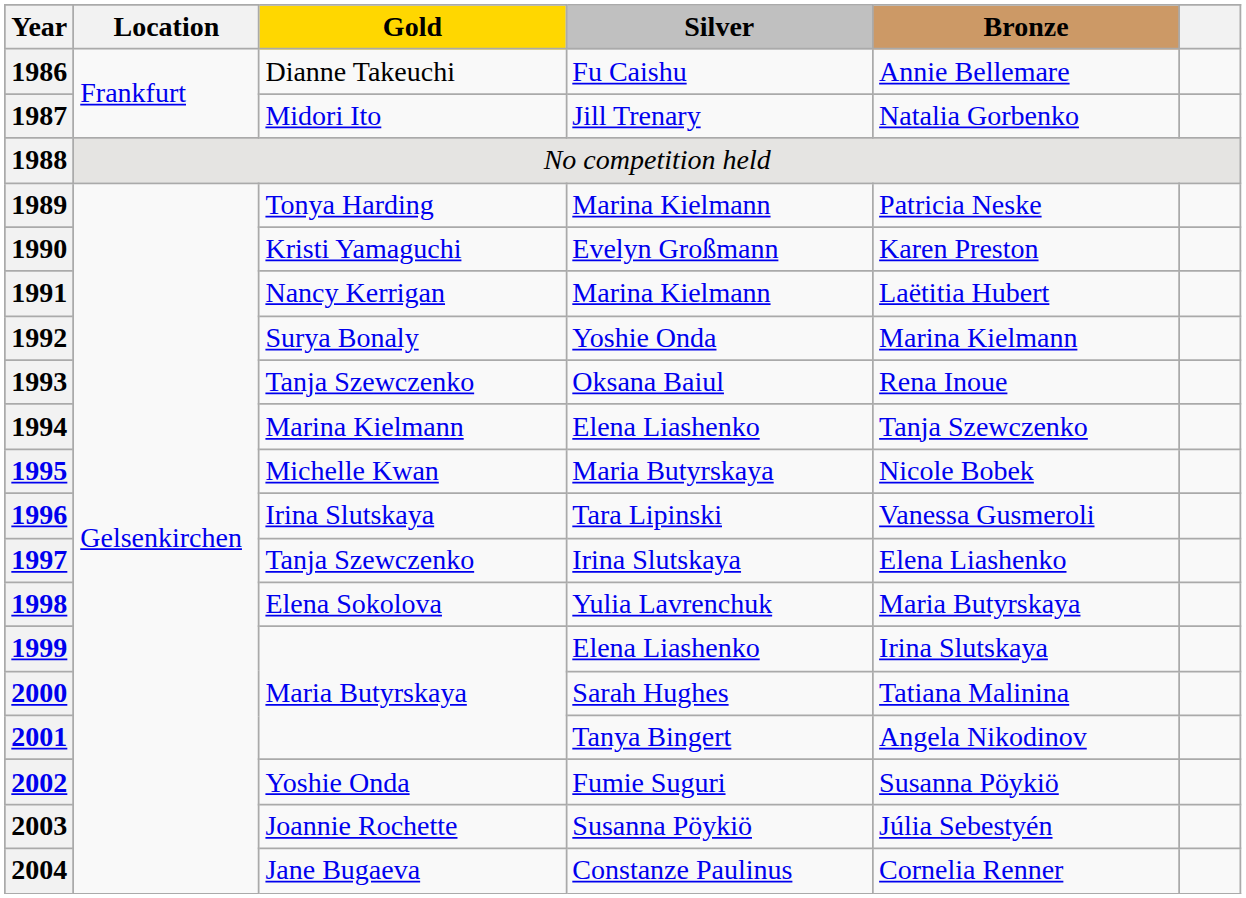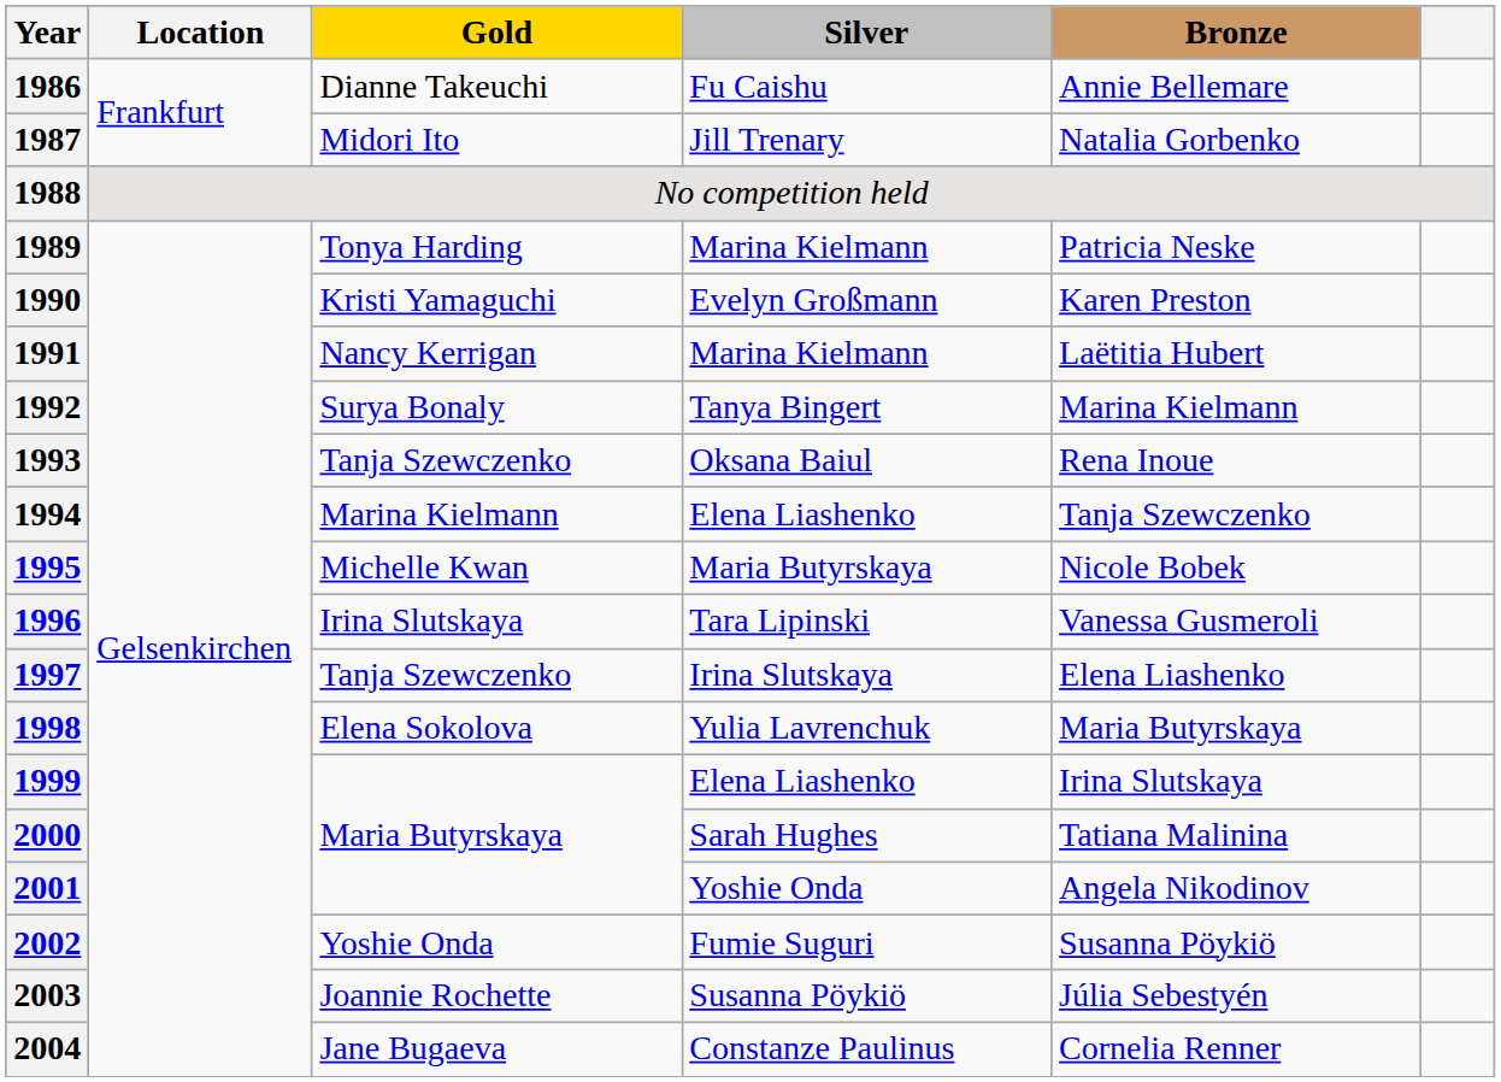 <table class="wikitable unsortable" style="text-align:left; width:80%">
 <tr>
 <th scope="col" style="text-align:center; width:5%">Year</th>
 <th scope="col" style="text-align:center; width:15%">Location</th>
 <th scope="col" style="text-align:center; width:25%; background:gold">Gold</th>
 <th scope="col" style="text-align:center; width:25%; background:silver">Silver</th>
 <th scope="col" style="text-align:center; width:25%; background:#c96">Bronze</th>
 <th scope="col" style="text-align:center; width:5%"></th>
 </tr>
 <tr>
 <th scope="row" style="text-align:left">1986</th>
 <td rowspan="2"><a href='#'>Frankfurt</a></td>
 <td> Dianne Takeuchi</td>
 <td> <a href='#'>Fu Caishu</a></td>
 <td> <a href='#'>Annie Bellemare</a></td>
 <td></td>
 </tr>
 <tr>
 <th scope="row" style="text-align:left">1987</th>
 <td> <a href='#'>Midori Ito</a></td>
 <td> <a href='#'>Jill Trenary</a></td>
 <td> <a href='#'>Natalia Gorbenko</a></td>
 <td></td>
 </tr>
 <tr>
 <th scope="row" style="text-align:left">1988</th>
 <td colspan="5" bgcolor="e5e4e2" align="center"><em>No competition held</em></td>
 </tr>
 <tr>
 <th scope="row" style="text-align:left">1989</th>
 <td rowspan="16"><a href='#'>Gelsenkirchen</a></td>
 <td> <a href='#'>Tonya Harding</a></td>
 <td> <a href='#'>Marina Kielmann</a></td>
 <td> <a href='#'>Patricia Neske</a></td>
 <td></td>
 </tr>
 <tr>
 <th scope="row" style="text-align:left">1990</th>
 <td> <a href='#'>Kristi Yamaguchi</a></td>
 <td> <a href='#'>Evelyn Großmann</a></td>
 <td> <a href='#'>Karen Preston</a></td>
 <td></td>
 </tr>
 <tr>
 <th scope="row" style="text-align:left">1991</th>
 <td> <a href='#'>Nancy Kerrigan</a></td>
 <td> <a href='#'>Marina Kielmann</a></td>
 <td> <a href='#'>Laëtitia Hubert</a></td>
 <td></td>
 </tr>
 <tr>
 <th scope="row" style="text-align:left">1992</th>
 <td> <a href='#'>Surya Bonaly</a></td>
-<td> <a href='#'>Yoshie Onda</a></td>
+<td> <a href='#'>Tanya Bingert</a></td>
 <td> <a href='#'>Marina Kielmann</a></td>
 <td></td>
 </tr>
 <tr>
 <th scope="row" style="text-align:left">1993</th>
 <td> <a href='#'>Tanja Szewczenko</a></td>
 <td> <a href='#'>Oksana Baiul</a></td>
 <td> <a href='#'>Rena Inoue</a></td>
 <td></td>
 </tr>
 <tr>
 <th scope="row" style="text-align:left">1994</th>
 <td> <a href='#'>Marina Kielmann</a></td>
 <td> <a href='#'>Elena Liashenko</a></td>
 <td> <a href='#'>Tanja Szewczenko</a></td>
 <td></td>
 </tr>
 <tr>
 <th scope="row" style="text-align:left"><a href='#'>1995</a></th>
 <td> <a href='#'>Michelle Kwan</a></td>
 <td> <a href='#'>Maria Butyrskaya</a></td>
 <td> <a href='#'>Nicole Bobek</a></td>
 <td></td>
 </tr>
 <tr>
 <th scope="row" style="text-align:left"><a href='#'>1996</a></th>
 <td> <a href='#'>Irina Slutskaya</a></td>
 <td> <a href='#'>Tara Lipinski</a></td>
 <td> <a href='#'>Vanessa Gusmeroli</a></td>
 <td></td>
 </tr>
 <tr>
 <th scope="row" style="text-align:left"><a href='#'>1997</a></th>
 <td> <a href='#'>Tanja Szewczenko</a></td>
 <td> <a href='#'>Irina Slutskaya</a></td>
 <td> <a href='#'>Elena Liashenko</a></td>
 <td></td>
 </tr>
 <tr>
 <th scope="row" style="text-align:left"><a href='#'>1998</a></th>
 <td> <a href='#'>Elena Sokolova</a></td>
 <td> <a href='#'>Yulia Lavrenchuk</a></td>
 <td> <a href='#'>Maria Butyrskaya</a></td>
 <td></td>
 </tr>
 <tr>
 <th scope="row" style="text-align:left"><a href='#'>1999</a></th>
 <td rowspan="3"> <a href='#'>Maria Butyrskaya</a></td>
 <td> <a href='#'>Elena Liashenko</a></td>
 <td> <a href='#'>Irina Slutskaya</a></td>
 <td></td>
 </tr>
 <tr>
 <th scope="row" style="text-align:left"><a href='#'>2000</a></th>
 <td> <a href='#'>Sarah Hughes</a></td>
 <td> <a href='#'>Tatiana Malinina</a></td>
 <td></td>
 </tr>
 <tr>
 <th scope="row" style="text-align:left"><a href='#'>2001</a></th>
-<td> <a href='#'>Tanya Bingert</a></td>
+<td> <a href='#'>Yoshie Onda</a></td>
 <td> <a href='#'>Angela Nikodinov</a></td>
 <td></td>
 </tr>
 <tr>
 <th scope="row" style="text-align:left"><a href='#'>2002</a></th>
 <td> <a href='#'>Yoshie Onda</a></td>
 <td> <a href='#'>Fumie Suguri</a></td>
 <td> <a href='#'>Susanna Pöykiö</a></td>
 <td></td>
 </tr>
 <tr>
 <th scope="row" style="text-align:left">2003</th>
 <td> <a href='#'>Joannie Rochette</a></td>
 <td> <a href='#'>Susanna Pöykiö</a></td>
 <td> <a href='#'>Júlia Sebestyén</a></td>
 <td></td>
 </tr>
 <tr>
 <th scope="row" style="text-align:left">2004</th>
 <td> <a href='#'>Jane Bugaeva</a></td>
 <td> <a href='#'>Constanze Paulinus</a></td>
 <td> <a href='#'>Cornelia Renner</a></td>
 <td></td>
 </tr>
 </table>
